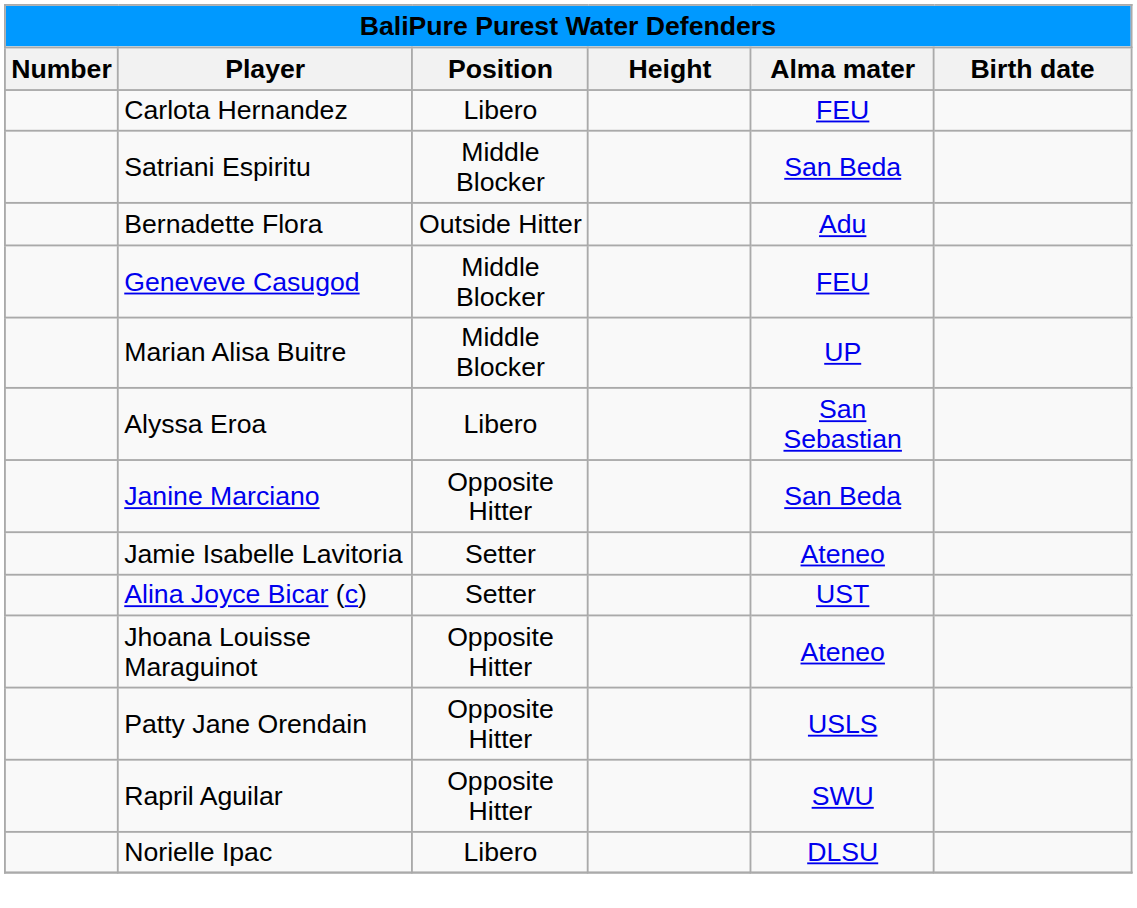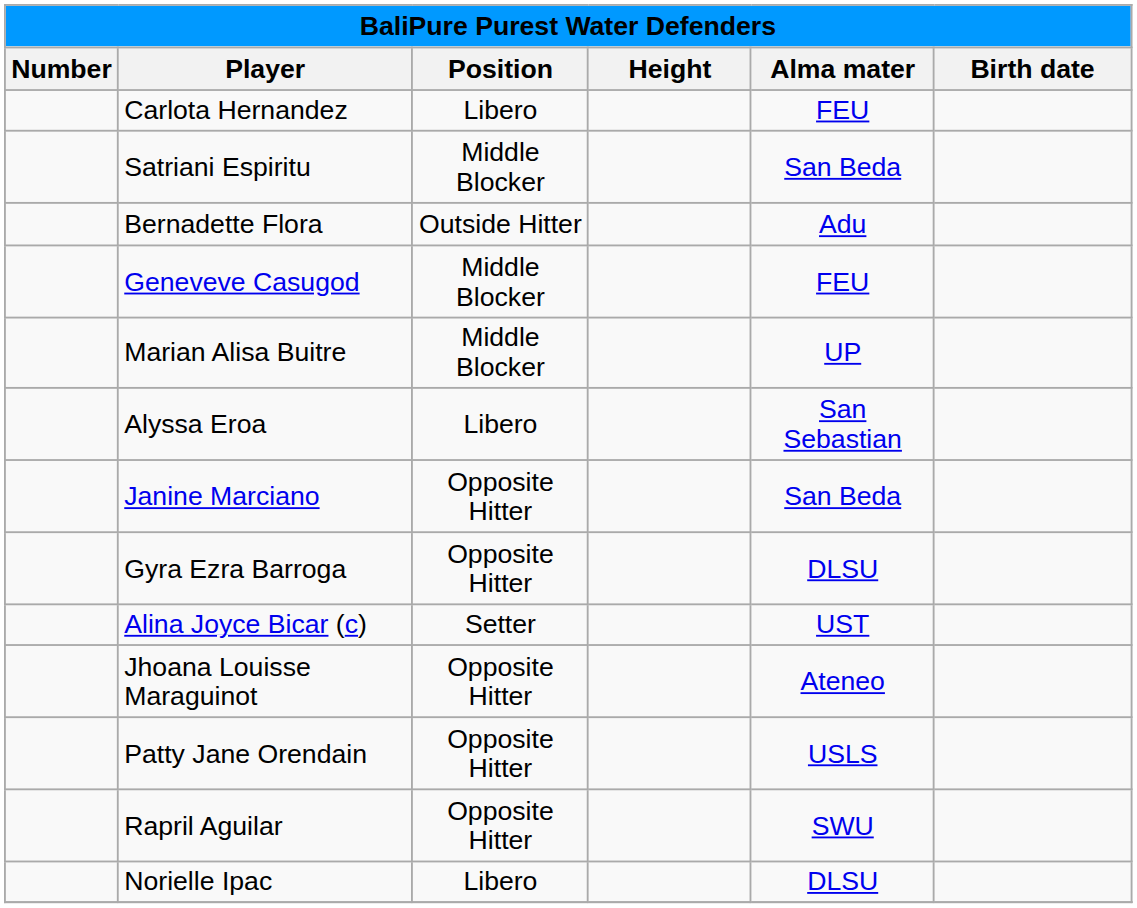 <table class="wikitable sortable" style="font-size:90%; text-align:left">
 <tr>
 <th colspan="6" style= "background:#0099ff; color:black; text-align: center"><strong>BaliPure Purest Water Defenders</strong></th>
 </tr>
 <tr style="background:#FFFFFF;">
 <th style= "align=center; width:2em;">Number</th>
 <th style= "align=center;width:18em;">Player</th>
 <th style= "align=center; width:9em;">Position</th>
 <th style= "align=center; width:9em;">Height</th>
 <th style= "align=center; width:9em;">Alma mater</th>
 <th style= "align=center; width:13em;">Birth date</th>
 </tr>
 <tr align=center>
 <td></td>
 <td align=left>Carlota Hernandez</td>
 <td>Libero</td>
 <td></td>
 <td><a href='#'>FEU</a></td>
 <td align=right></td>
 </tr>
 <tr align=center>
 <td></td>
 <td align=left>Satriani Espiritu</td>
 <td>Middle Blocker</td>
 <td></td>
 <td><a href='#'>San Beda</a></td>
 <td align=right></td>
 </tr>
 <tr align=center>
 <td></td>
 <td align=left>Bernadette Flora</td>
 <td>Outside Hitter</td>
 <td></td>
 <td><a href='#'>Adu</a></td>
 <td align=right></td>
 </tr>
 <tr align=center>
 <td></td>
 <td align=left><a href='#'>Geneveve Casugod</a></td>
 <td>Middle Blocker</td>
 <td></td>
 <td><a href='#'>FEU</a></td>
 <td align=right></td>
 </tr>
 <tr align=center>
 <td></td>
 <td align=left>Marian Alisa Buitre</td>
 <td>Middle Blocker</td>
 <td></td>
 <td><a href='#'>UP</a></td>
 <td align=right></td>
 </tr>
 <tr align=center>
 <td></td>
 <td align=left>Alyssa Eroa</td>
 <td>Libero</td>
 <td></td>
 <td><a href='#'>San Sebastian</a></td>
 <td align=right></td>
 </tr>
 <tr align=center>
 <td></td>
 <td align=left><a href='#'>Janine Marciano</a></td>
 <td>Opposite Hitter</td>
 <td></td>
 <td><a href='#'>San Beda</a></td>
 <td align=right></td>
 </tr>
 <tr align=center>
 <td></td>
-<td align=left>Jamie Isabelle Lavitoria</td>
-<td>Setter</td>
+<td align=left>Gyra Ezra Barroga</td>
+<td>Opposite Hitter</td>
 <td></td>
-<td><a href='#'>Ateneo</a></td>
+<td><a href='#'>DLSU</a></td>
 <td align=right></td>
 </tr>
 <tr align=center>
 <td></td>
 <td align=left><a href='#'>Alina Joyce Bicar</a> (<a href='#'>c</a>)</td>
 <td>Setter</td>
 <td></td>
 <td><a href='#'>UST</a></td>
 <td align=right></td>
 </tr>
 <tr align=center>
 <td></td>
 <td align=left>Jhoana Louisse Maraguinot</td>
 <td>Opposite Hitter</td>
 <td></td>
 <td><a href='#'>Ateneo</a></td>
 <td align=right></td>
 </tr>
 <tr align=center>
 <td></td>
 <td align=left>Patty Jane Orendain</td>
 <td>Opposite Hitter</td>
 <td></td>
 <td><a href='#'>USLS</a></td>
 <td align=right></td>
 </tr>
 <tr align=center>
 <td></td>
 <td align=left>Rapril Aguilar</td>
 <td>Opposite Hitter</td>
 <td></td>
 <td Southwestern University><a href='#'>SWU</a></td>
 <td align="right"></td>
 </tr>
 <tr align=center>
 <td></td>
 <td align=left>Norielle Ipac</td>
 <td>Libero</td>
 <td></td>
 <td><a href='#'>DLSU</a></td>
 <td align=right></td>
 </tr>
 <tr align=center>
 </tr>
 </table>
